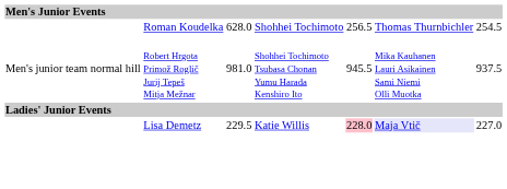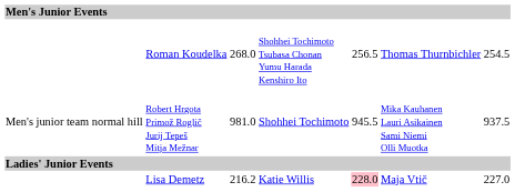 <table>
 <tr style="background:#ccc;">
 <td colspan=7><strong>Men's Junior Events</strong></td>
 </tr>
 <tr>
 <td></td>
 <td><a href='#'>Roman Koudelka</a><br></td>
-<td>628.0</td>
-<td><a href='#'>Shohhei Tochimoto</a><br></td>
+<td>268.0</td>
+<td><br><small><a href='#'>Shohhei Tochimoto</a><br><a href='#'>Tsubasa Chonan</a><br><a href='#'>Yumu Harada</a><br><a href='#'>Kenshiro Ito</a></small></td>
 <td>256.5</td>
 <td><a href='#'>Thomas Thurnbichler</a><br></td>
 <td>254.5</td>
 </tr>
 <tr>
 <td>Men's junior team normal hill</td>
 <td><br><small><a href='#'>Robert Hrgota</a><br><a href='#'>Primož Roglič</a><br><a href='#'>Jurij Tepeš</a><br><a href='#'>Mitja Mežnar</a></small></td>
 <td>981.0</td>
-<td><br><small><a href='#'>Shohhei Tochimoto</a><br><a href='#'>Tsubasa Chonan</a><br><a href='#'>Yumu Harada</a><br><a href='#'>Kenshiro Ito</a></small></td>
+<td><a href='#'>Shohhei Tochimoto</a><br></td>
 <td>945.5</td>
 <td><br><small><a href='#'>Mika Kauhanen</a><br><a href='#'>Lauri Asikainen</a><br><a href='#'>Sami Niemi</a><br><a href='#'>Olli Muotka</a></small></td>
 <td>937.5</td>
 </tr>
 <tr style="background:#ccc;">
 <td colspan=7><strong>Ladies' Junior Events</strong></td>
 </tr>
 <tr>
 <td></td>
 <td><a href='#'>Lisa Demetz</a><br></td>
-<td>229.5</td>
+<td>216.2</td>
 <td><a href='#'>Katie Willis</a><br></td>
 <td style="background: pink;">228.0</td>
-<td style="background: lavender;"><a href='#'>Maja Vtič</a><br></td>
+<td><a href='#'>Maja Vtič</a><br></td>
 <td>227.0</td>
 </tr>
 </table>
